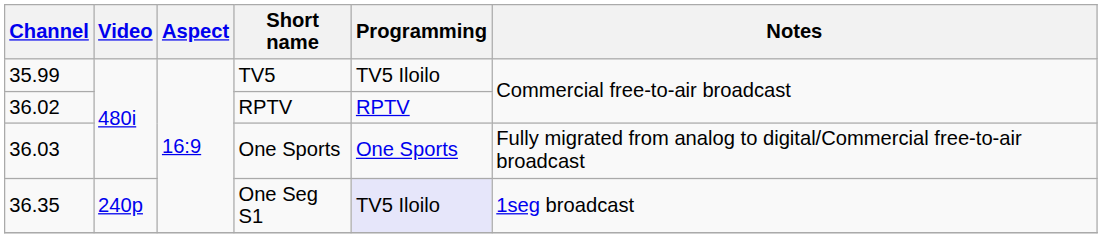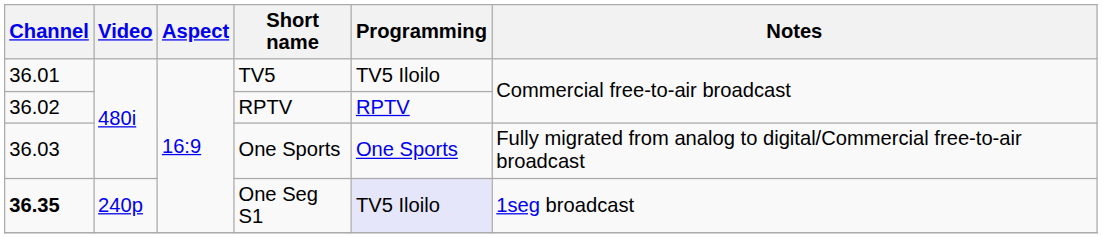 <table class="wikitable">
 <tr>
 <th><a href='#'>Channel</a></th>
 <th><a href='#'>Video</a></th>
 <th><a href='#'>Aspect</a></th>
 <th>Short name</th>
 <th>Programming</th>
 <th>Notes</th>
 </tr>
 <tr>
-<td>35.99</td>
+<td>36.01</td>
 <td rowspan="3"><a href='#'>480i</a></td>
 <td rowspan="4"><a href='#'>16:9</a></td>
 <td>TV5</td>
 <td>TV5 Iloilo </td>
 <td rowspan="2">Commercial free-to-air broadcast</td>
 </tr>
 <tr>
 <td>36.02</td>
 <td>RPTV</td>
 <td><a href='#'>RPTV</a></td>
 </tr>
 <tr>
 <td>36.03</td>
 <td>One Sports</td>
 <td><a href='#'>One Sports</a></td>
 <td>Fully migrated from analog to digital/Commercial free-to-air broadcast</td>
 </tr>
 <tr>
-<td>36.35</td>
+<td><strong>36.35</strong></td>
 <td><a href='#'>240p</a></td>
 <td>One Seg S1</td>
 <td style="background: lavender;">TV5 Iloilo</td>
 <td><a href='#'>1seg</a> broadcast</td>
 </tr>
 <tr>
 </tr>
 </table>
